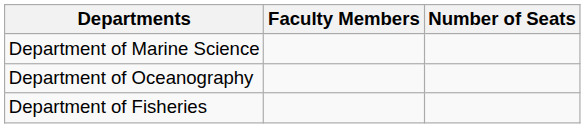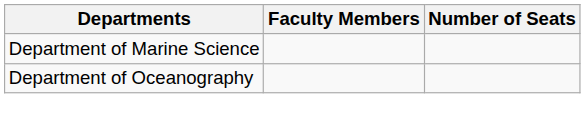 <table class="wikitable sortable">
 <tr>
 <th>Departments</th>
 <th>Faculty Members</th>
 <th>Number of Seats</th>
 </tr>
 <tr>
 <td>Department of Marine Science</td>
 <td></td>
 <td></td>
 </tr>
 <tr>
 <td>Department of Oceanography</td>
 <td></td>
 <td></td>
 </tr>
-<tr>
-<td>Department of Fisheries</td>
-<td></td>
-<td></td>
-</tr>
 </table>
